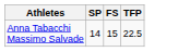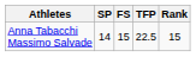 <table class="wikitable" border="1" style="font-size:90%">
 <tr>
 <th>Athletes</th>
 <th>SP</th>
 <th>FS</th>
 <th>TFP</th>
+<th>Rank</th>
 </tr>
 <tr align=center>
 <td align=left><a href='#'>Anna Tabacchi</a><br><a href='#'>Massimo Salvade</a></td>
 <td>14</td>
 <td>15</td>
 <td>22.5</td>
+<td>15</td>
 </tr>
 </table>
